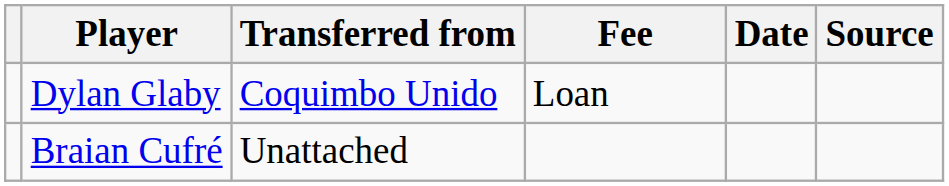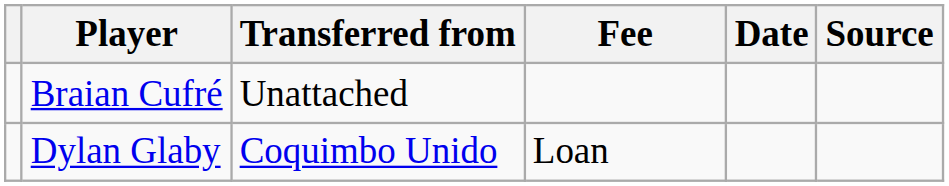 <table class="wikitable plainrowheaders sortable">
 <tr>
 <th></th>
 <th scope="col">Player</th>
 <th>Transferred from</th>
 <th style="width: 80px;">Fee</th>
 <th scope="col">Date</th>
 <th scope="col">Source</th>
 </tr>
 <tr>
 <td align="center"></td>
+<td> <a href='#'>Braian Cufré</a></td>
+<td>Unattached</td>
+<td></td>
+<td></td>
+<td></td>
+</tr>
+<tr>
+<td align="center"></td>
 <td> <a href='#'>Dylan Glaby</a></td>
 <td> <a href='#'>Coquimbo Unido</a></td>
 <td>Loan</td>
 <td></td>
 <td></td>
 </tr>
-<tr>
-<td align="center"></td>
-<td> <a href='#'>Braian Cufré</a></td>
-<td>Unattached</td>
-<td></td>
-<td></td>
-<td></td>
-</tr>
 </table>
